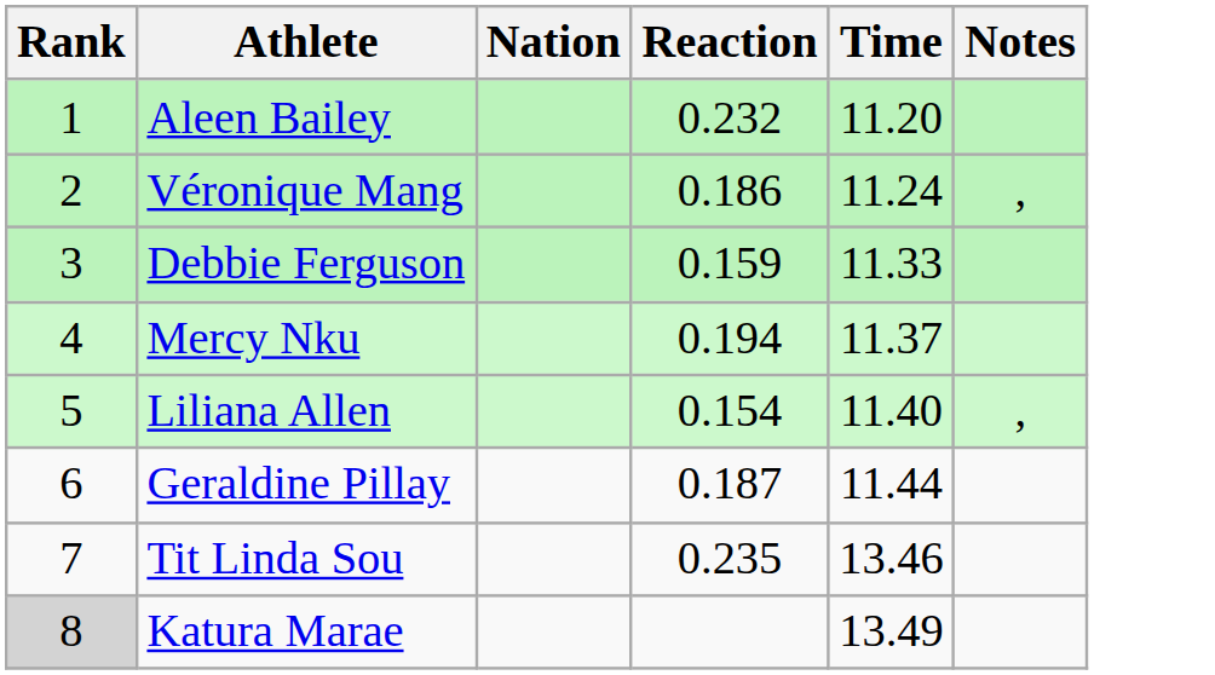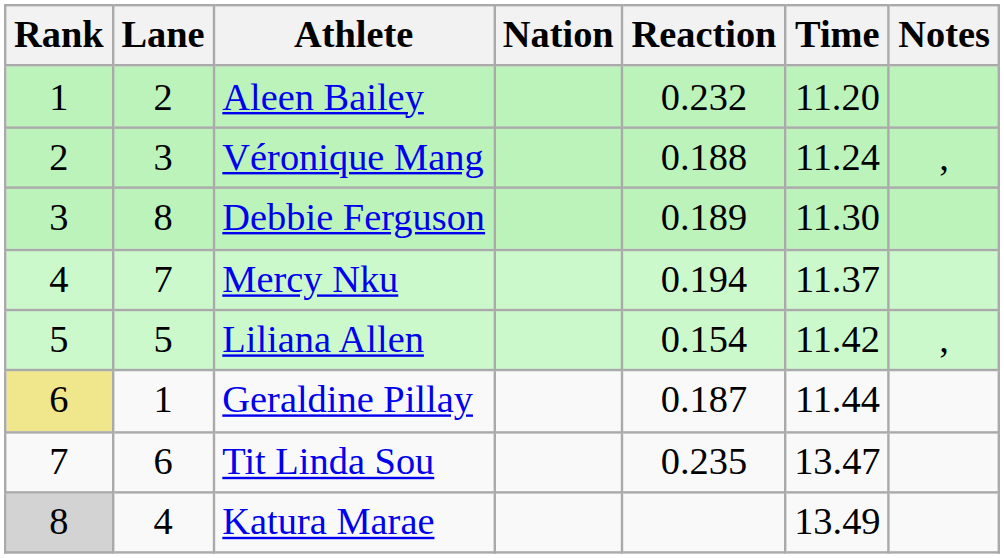 <table class="wikitable sortable" style="text-align:center">
 <tr>
 <th>Rank</th>
+<th>Lane</th>
 <th>Athlete</th>
 <th>Nation</th>
 <th>Reaction</th>
 <th>Time</th>
 <th>Notes</th>
 </tr>
 <tr bgcolor=#bbf3bb>
 <td>1</td>
+<td>2</td>
 <td align=left><a href='#'>Aleen Bailey</a></td>
 <td align=left></td>
 <td>0.232</td>
 <td>11.20</td>
 <td></td>
 </tr>
 <tr bgcolor=#bbf3bb>
 <td>2</td>
+<td>3</td>
 <td align=left><a href='#'>Véronique Mang</a></td>
 <td align=left></td>
-<td>0.186</td>
+<td>0.188</td>
 <td>11.24</td>
 <td>, </td>
 </tr>
 <tr bgcolor=#bbf3bb>
 <td>3</td>
+<td>8</td>
 <td align=left><a href='#'>Debbie Ferguson</a></td>
 <td align=left></td>
-<td>0.159</td>
-<td>11.33</td>
+<td>0.189</td>
+<td>11.30</td>
 <td></td>
 </tr>
 <tr bgcolor=#ccf9cc>
 <td>4</td>
+<td>7</td>
 <td align=left><a href='#'>Mercy Nku</a></td>
 <td align=left></td>
 <td>0.194</td>
 <td>11.37</td>
 <td></td>
 </tr>
 <tr bgcolor=#ccf9cc>
 <td>5</td>
+<td>5</td>
 <td align=left><a href='#'>Liliana Allen</a></td>
 <td align=left></td>
 <td>0.154</td>
-<td>11.40</td>
+<td>11.42</td>
 <td>, </td>
 </tr>
 <tr>
-<td>6</td>
+<td style="background: khaki;">6</td>
+<td>1</td>
 <td align=left><a href='#'>Geraldine Pillay</a></td>
 <td align=left></td>
 <td>0.187</td>
 <td>11.44</td>
 <td></td>
 </tr>
 <tr>
 <td>7</td>
+<td>6</td>
 <td align=left><a href='#'>Tit Linda Sou</a></td>
 <td align=left></td>
 <td>0.235</td>
-<td>13.46</td>
+<td>13.47</td>
 <td></td>
 </tr>
 <tr>
 <td style="background: lightgrey;">8</td>
+<td>4</td>
 <td align=left><a href='#'>Katura Marae</a></td>
 <td align=left></td>
 <td></td>
 <td>13.49</td>
 <td></td>
 </tr>
 </table>
